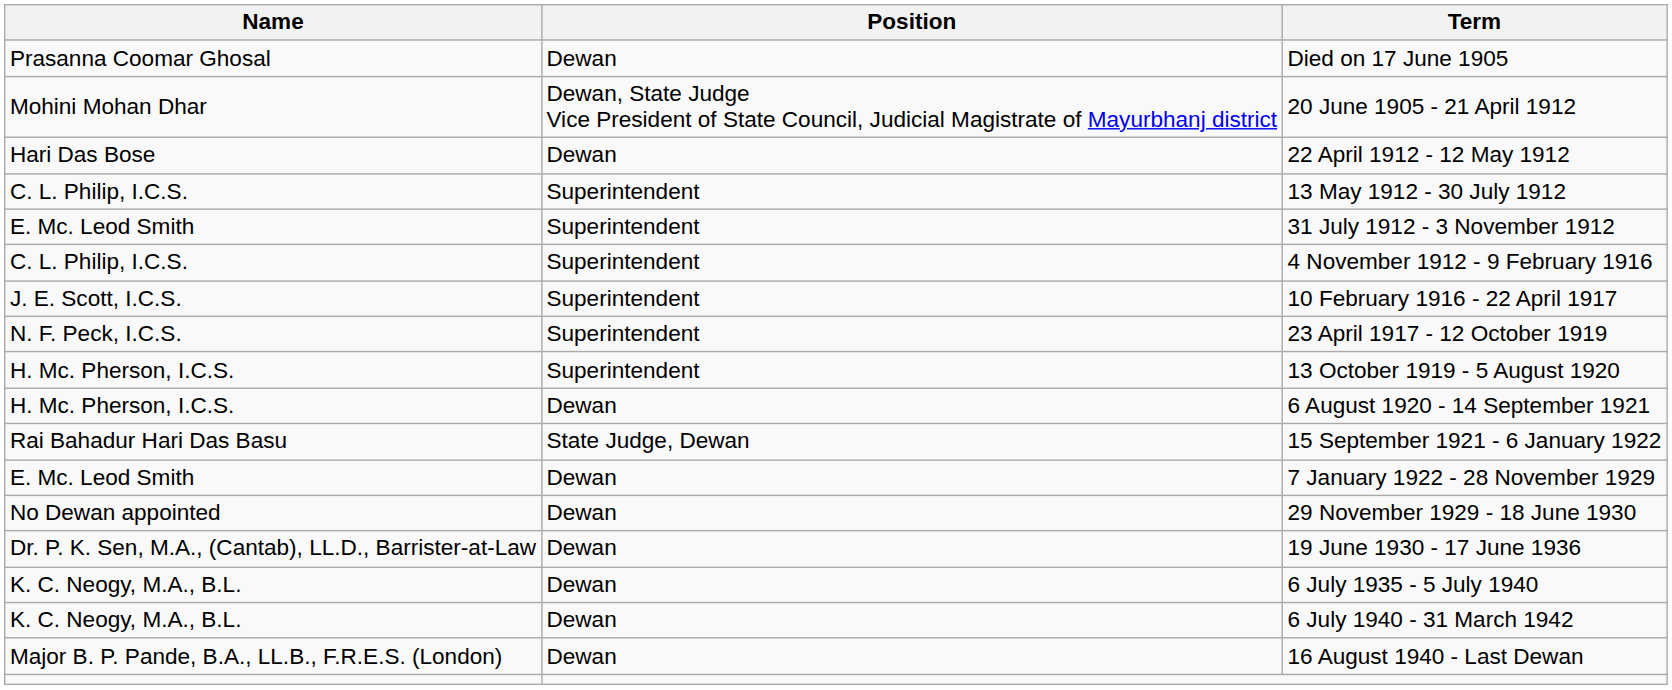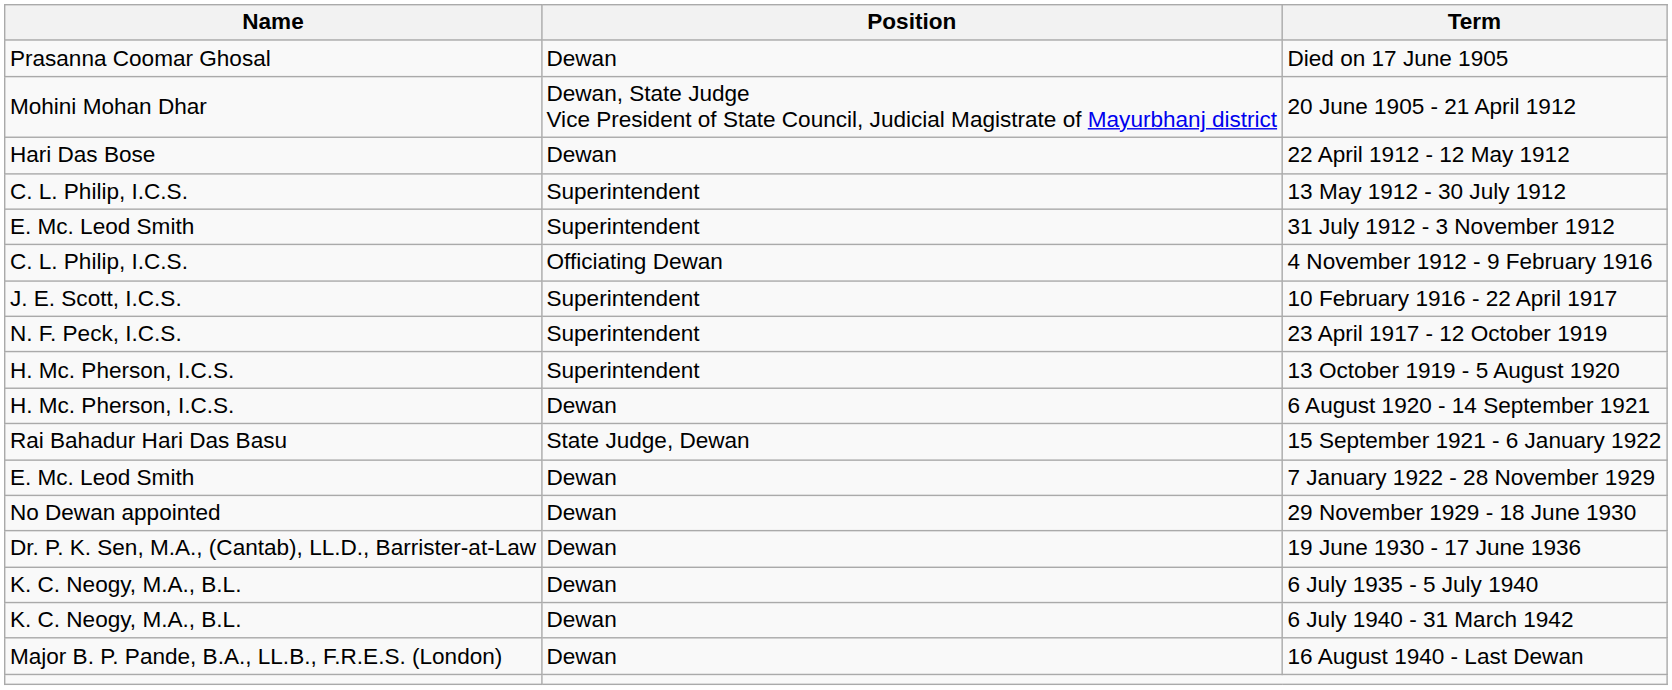 <table class="wikitable">
 <tr>
 <th>Name</th>
 <th>Position</th>
 <th>Term</th>
 </tr>
 <tr>
 <td>Prasanna Coomar Ghosal</td>
 <td>Dewan</td>
 <td>Died on 17 June 1905</td>
 </tr>
 <tr>
 <td>Mohini Mohan Dhar</td>
 <td>Dewan, State Judge<br>Vice President of State Council, Judicial Magistrate of <a href='#'>Mayurbhanj district</a></td>
 <td>20 June 1905 - 21 April 1912</td>
 </tr>
 <tr>
 <td>Hari Das Bose</td>
 <td>Dewan</td>
 <td>22 April 1912 - 12 May 1912</td>
 </tr>
 <tr>
 <td>C. L. Philip, I.C.S.</td>
 <td>Superintendent</td>
 <td>13 May 1912 - 30 July 1912</td>
 </tr>
 <tr>
 <td>E. Mc. Leod Smith</td>
 <td>Superintendent</td>
 <td>31 July 1912 - 3 November 1912</td>
 </tr>
 <tr>
 <td>C. L. Philip, I.C.S.</td>
-<td>Superintendent</td>
+<td>Officiating Dewan</td>
 <td>4 November 1912 - 9 February 1916</td>
 </tr>
 <tr>
 <td>J. E. Scott, I.C.S.</td>
 <td>Superintendent</td>
 <td>10 February 1916 - 22 April 1917</td>
 </tr>
 <tr>
 <td>N. F. Peck, I.C.S.</td>
 <td>Superintendent</td>
 <td>23 April 1917 - 12 October 1919</td>
 </tr>
 <tr>
 <td>H. Mc. Pherson, I.C.S.</td>
 <td>Superintendent</td>
 <td>13 October 1919 - 5 August 1920</td>
 </tr>
 <tr>
 <td>H. Mc. Pherson, I.C.S.</td>
 <td>Dewan</td>
 <td>6 August 1920 - 14 September 1921</td>
 </tr>
 <tr>
 <td>Rai Bahadur Hari Das Basu</td>
 <td>State Judge, Dewan</td>
 <td>15 September 1921 - 6 January 1922</td>
 </tr>
 <tr>
 <td>E. Mc. Leod Smith</td>
 <td>Dewan</td>
 <td>7 January 1922 - 28 November 1929</td>
 </tr>
 <tr>
 <td>No Dewan appointed</td>
 <td>Dewan</td>
 <td>29 November 1929 - 18 June 1930</td>
 </tr>
 <tr>
 <td>Dr. P. K. Sen, M.A., (Cantab), LL.D., Barrister-at-Law</td>
 <td>Dewan</td>
 <td>19 June 1930 - 17 June 1936</td>
 </tr>
 <tr>
 <td>K. C. Neogy, M.A., B.L.</td>
 <td>Dewan</td>
 <td>6 July 1935 - 5 July 1940</td>
 </tr>
 <tr>
 <td>K. C. Neogy, M.A., B.L.</td>
 <td>Dewan</td>
 <td>6 July 1940 - 31 March 1942</td>
 </tr>
 <tr>
 <td>Major B. P. Pande, B.A., LL.B., F.R.E.S. (London)</td>
 <td>Dewan</td>
 <td>16 August 1940 - Last Dewan</td>
 </tr>
 <tr>
 <td></td>
 </tr>
 </table>
